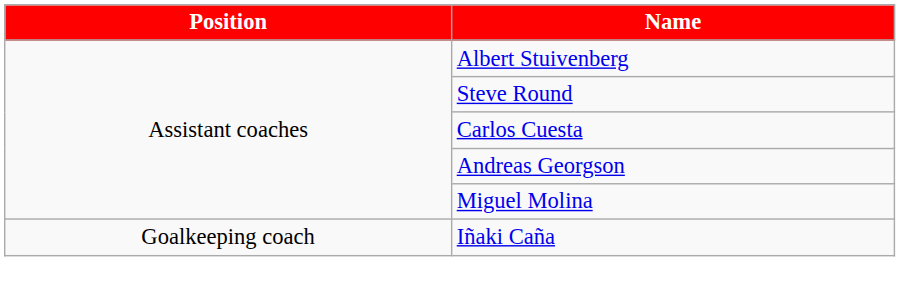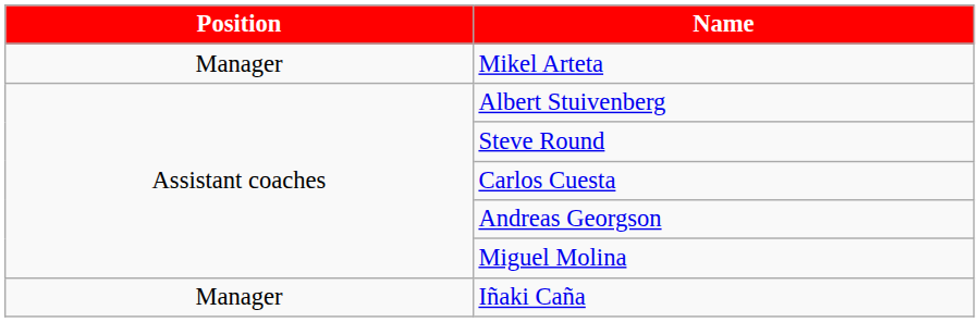 <table class="wikitable" style="text-align:center; width:50%;">
 <tr>
 <th style="background:#FF0000; color:white;">Position</th>
 <th style="background:#FF0000; color:white;">Name</th>
+</tr>
+<tr>
+<td>Manager</td>
+<td align="left"> <a href='#'>Mikel Arteta</a></td>
 </tr>
 <tr>
 <td rowspan="5">Assistant coaches</td>
 <td align="left"> <a href='#'>Albert Stuivenberg</a></td>
 </tr>
 <tr>
 <td align="left"> <a href='#'>Steve Round</a></td>
 </tr>
 <tr>
 <td align="left"> <a href='#'>Carlos Cuesta</a></td>
 </tr>
 <tr>
 <td align="left"> <a href='#'>Andreas Georgson</a></td>
 </tr>
 <tr>
 <td align="left"> <a href='#'>Miguel Molina</a></td>
 </tr>
 <tr>
-<td>Goalkeeping coach</td>
+<td>Manager</td>
 <td align="left"> <a href='#'>Iñaki Caña</a></td>
 </tr>
 </table>
